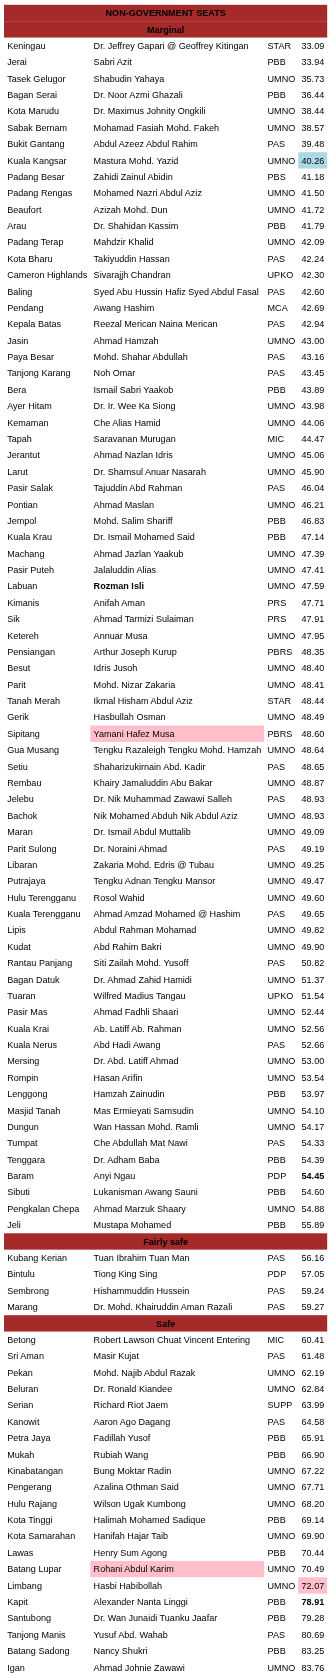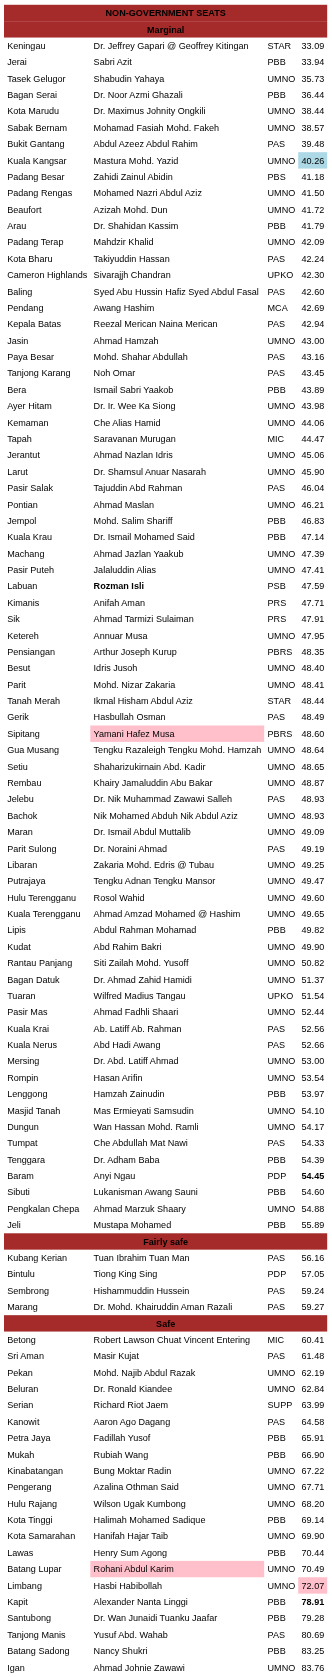 <table class="toccolours" cellpadding="5" cellspacing="0" style="float:left; margin-right:.5em; margin-top:.4em; font-size:90%;">
 <tr>
 <td colspan="4"  style="text-align:center; background:brown;"><span><strong>NON-GOVERNMENT SEATS</strong></span></td>
 </tr>
 <tr>
 <td colspan="4"  style="text-align:center; background:brown;"><span><strong>Marginal</strong></span></td>
 </tr>
 <tr>
 <td>Keningau</td>
 <td>Dr. Jeffrey Gapari @ Geoffrey Kitingan</td>
 <td>STAR</td>
 <td style="text-align:center;">33.09</td>
 </tr>
 <tr>
 <td>Jerai</td>
 <td>Sabri Azit</td>
 <td>PBB</td>
 <td style="text-align:center;">33.94</td>
 </tr>
 <tr>
 <td>Tasek Gelugor</td>
 <td>Shabudin Yahaya</td>
 <td>UMNO</td>
 <td style="text-align:center;">35.73</td>
 </tr>
 <tr>
 <td>Bagan Serai</td>
 <td>Dr. Noor Azmi Ghazali</td>
 <td>PBB</td>
 <td style="text-align:center;">36.44</td>
 </tr>
 <tr>
 <td>Kota Marudu</td>
 <td>Dr. Maximus Johnity Ongkili</td>
 <td>UMNO</td>
 <td style="text-align:center;">38.44</td>
 </tr>
 <tr>
 <td>Sabak Bernam</td>
 <td>Mohamad Fasiah Mohd. Fakeh</td>
 <td>UMNO</td>
 <td style="text-align:center;">38.57</td>
 </tr>
 <tr>
 <td>Bukit Gantang</td>
 <td>Abdul Azeez Abdul Rahim</td>
 <td>PAS</td>
 <td style="text-align:center;">39.48</td>
 </tr>
 <tr>
 <td>Kuala Kangsar</td>
 <td>Mastura Mohd. Yazid</td>
 <td>UMNO</td>
 <td style="background: lightblue; text-align:center;">40.26</td>
 </tr>
 <tr>
 <td>Padang Besar</td>
 <td>Zahidi Zainul Abidin</td>
 <td>PBS</td>
 <td style="text-align:center;">41.18</td>
 </tr>
 <tr>
 <td>Padang Rengas</td>
 <td>Mohamed Nazri Abdul Aziz</td>
 <td>UMNO</td>
 <td style="text-align:center;">41.50</td>
 </tr>
 <tr>
 <td>Beaufort</td>
 <td>Azizah Mohd. Dun</td>
 <td>UMNO</td>
 <td style="text-align:center;">41.72</td>
 </tr>
 <tr>
 <td>Arau</td>
 <td>Dr. Shahidan Kassim</td>
 <td>PBB</td>
 <td style="text-align:center;">41.79</td>
 </tr>
 <tr>
 <td>Padang Terap</td>
 <td>Mahdzir Khalid</td>
 <td>UMNO</td>
 <td style="text-align:center;">42.09</td>
 </tr>
 <tr>
 <td>Kota Bharu</td>
 <td>Takiyuddin Hassan</td>
 <td>PAS</td>
 <td style="text-align:center;">42.24</td>
 </tr>
 <tr>
 <td>Cameron Highlands</td>
 <td>Sivarajjh Chandran</td>
 <td>UPKO</td>
 <td style="text-align:center;">42.30</td>
 </tr>
 <tr>
 <td>Baling</td>
 <td>Syed Abu Hussin Hafiz Syed Abdul Fasal</td>
 <td>PAS</td>
 <td style="text-align:center;">42.60</td>
 </tr>
 <tr>
 <td>Pendang</td>
 <td>Awang Hashim</td>
 <td>MCA</td>
 <td style="text-align:center;">42.69</td>
 </tr>
 <tr>
 <td>Kepala Batas</td>
 <td>Reezal Merican Naina Merican</td>
 <td>PAS</td>
 <td style="text-align:center;">42.94</td>
 </tr>
 <tr>
 <td>Jasin</td>
 <td>Ahmad Hamzah</td>
 <td>UMNO</td>
 <td style="text-align:center;">43.00</td>
 </tr>
 <tr>
 <td>Paya Besar</td>
 <td>Mohd. Shahar Abdullah</td>
 <td>PAS</td>
 <td style="text-align:center;">43.16</td>
 </tr>
 <tr>
 <td>Tanjong Karang</td>
 <td>Noh Omar</td>
 <td>PAS</td>
 <td style="text-align:center;">43.45</td>
 </tr>
 <tr>
 <td>Bera</td>
 <td>Ismail Sabri Yaakob</td>
 <td>PBB</td>
 <td style="text-align:center;">43.89</td>
 </tr>
 <tr>
 <td>Ayer Hitam</td>
 <td>Dr. Ir. Wee Ka Siong</td>
 <td>UMNO</td>
 <td style="text-align:center;">43.98</td>
 </tr>
 <tr>
 <td>Kemaman</td>
 <td>Che Alias Hamid</td>
 <td>UMNO</td>
 <td style="text-align:center;">44.06</td>
 </tr>
 <tr>
 <td>Tapah</td>
 <td>Saravanan Murugan</td>
 <td>MIC</td>
 <td style="text-align:center;">44.47</td>
 </tr>
 <tr>
 <td>Jerantut</td>
 <td>Ahmad Nazlan Idris</td>
 <td>UMNO</td>
 <td style="text-align:center;">45.06</td>
 </tr>
 <tr>
 <td>Larut</td>
 <td>Dr. Shamsul Anuar Nasarah</td>
 <td>UMNO</td>
 <td style="text-align:center;">45.90</td>
 </tr>
 <tr>
 <td>Pasir Salak</td>
 <td>Tajuddin Abd Rahman</td>
 <td>PAS</td>
 <td style="text-align:center;">46.04</td>
 </tr>
 <tr>
 <td>Pontian</td>
 <td>Ahmad Maslan</td>
 <td>UMNO</td>
 <td style="text-align:center;">46.21</td>
 </tr>
 <tr>
 <td>Jempol</td>
 <td>Mohd. Salim Shariff</td>
 <td>PBB</td>
 <td style="text-align:center;">46.83</td>
 </tr>
 <tr>
 <td>Kuala Krau</td>
 <td>Dr. Ismail Mohamed Said</td>
 <td>PBB</td>
 <td style="text-align:center;">47.14</td>
 </tr>
 <tr>
 <td>Machang</td>
 <td>Ahmad Jazlan Yaakub</td>
 <td>UMNO</td>
 <td style="text-align:center;">47.39</td>
 </tr>
 <tr>
 <td>Pasir Puteh</td>
 <td>Jalaluddin Alias</td>
 <td>UMNO</td>
 <td style="text-align:center;">47.41</td>
 </tr>
 <tr>
 <td>Labuan</td>
 <td><strong>Rozman Isli</strong></td>
-<td>UMNO</td>
+<td>PSB</td>
 <td style="text-align:center;">47.59</td>
 </tr>
 <tr>
 <td>Kimanis</td>
 <td>Anifah Aman</td>
 <td>PRS</td>
 <td style="text-align:center;">47.71</td>
 </tr>
 <tr>
 <td>Sik</td>
 <td>Ahmad Tarmizi Sulaiman</td>
 <td>PRS</td>
 <td style="text-align:center;">47.91</td>
 </tr>
 <tr>
 <td>Ketereh</td>
 <td>Annuar Musa</td>
 <td>UMNO</td>
 <td style="text-align:center;">47.95</td>
 </tr>
 <tr>
 <td>Pensiangan</td>
 <td>Arthur Joseph Kurup</td>
 <td>PBRS</td>
 <td style="text-align:center;">48.35</td>
 </tr>
 <tr>
 <td>Besut</td>
 <td>Idris Jusoh</td>
 <td>UMNO</td>
 <td style="text-align:center;">48.40</td>
 </tr>
 <tr>
 <td>Parit</td>
 <td>Mohd. Nizar Zakaria</td>
 <td>UMNO</td>
 <td style="text-align:center;">48.41</td>
 </tr>
 <tr>
 <td>Tanah Merah</td>
 <td>Ikmal Hisham Abdul Aziz</td>
 <td>STAR</td>
 <td style="text-align:center;">48.44</td>
 </tr>
 <tr>
 <td>Gerik</td>
 <td>Hasbullah Osman</td>
-<td>UMNO</td>
+<td>PAS</td>
 <td style="text-align:center;">48.49</td>
 </tr>
 <tr>
 <td>Sipitang</td>
 <td style="background: pink;">Yamani Hafez Musa</td>
 <td>PBRS</td>
 <td style="text-align:center;">48.60</td>
 </tr>
 <tr>
 <td>Gua Musang</td>
 <td>Tengku Razaleigh Tengku Mohd. Hamzah</td>
 <td>UMNO</td>
 <td style="text-align:center;">48.64</td>
 </tr>
 <tr>
 <td>Setiu</td>
 <td>Shaharizukirnain Abd. Kadir</td>
-<td>PAS</td>
+<td>UMNO</td>
 <td style="text-align:center;">48.65</td>
 </tr>
 <tr>
 <td>Rembau</td>
 <td>Khairy Jamaluddin Abu Bakar</td>
 <td>UMNO</td>
 <td style="text-align:center;">48.87</td>
 </tr>
 <tr>
 <td>Jelebu</td>
 <td>Dr. Nik Muhammad Zawawi Salleh</td>
 <td>PAS</td>
 <td style="text-align:center;">48.93</td>
 </tr>
 <tr>
 <td>Bachok</td>
 <td>Nik Mohamed Abduh Nik Abdul Aziz</td>
 <td>UMNO</td>
 <td style="text-align:center;">48.93</td>
 </tr>
 <tr>
 <td>Maran</td>
 <td>Dr. Ismail Abdul Muttalib</td>
 <td>UMNO</td>
 <td style="text-align:center;">49.09</td>
 </tr>
 <tr>
 <td>Parit Sulong</td>
 <td>Dr. Noraini Ahmad</td>
 <td>PAS</td>
 <td style="text-align:center;">49.19</td>
 </tr>
 <tr>
 <td>Libaran</td>
 <td>Zakaria Mohd. Edris @ Tubau</td>
 <td>UMNO</td>
 <td style="text-align:center;">49.25</td>
 </tr>
 <tr>
 <td>Putrajaya</td>
 <td>Tengku Adnan Tengku Mansor</td>
 <td>UMNO</td>
 <td style="text-align:center;">49.47</td>
 </tr>
 <tr>
 <td>Hulu Terengganu</td>
 <td>Rosol Wahid</td>
 <td>UMNO</td>
 <td style="text-align:center;">49.60</td>
 </tr>
 <tr>
 <td>Kuala Terengganu</td>
 <td>Ahmad Amzad Mohamed @ Hashim</td>
-<td>PAS</td>
+<td>UMNO</td>
 <td style="text-align:center;">49.65</td>
 </tr>
 <tr>
 <td>Lipis</td>
 <td>Abdul Rahman Mohamad</td>
-<td>UMNO</td>
+<td>PBB</td>
 <td style="text-align:center;">49.82</td>
 </tr>
 <tr>
 <td>Kudat</td>
 <td>Abd Rahim Bakri</td>
 <td>UMNO</td>
 <td style="text-align:center;">49.90</td>
 </tr>
 <tr>
 <td>Rantau Panjang</td>
 <td>Siti Zailah Mohd. Yusoff</td>
-<td>PAS</td>
+<td>UMNO</td>
 <td style="text-align:center;">50.82</td>
 </tr>
 <tr>
 <td>Bagan Datuk</td>
 <td>Dr. Ahmad Zahid Hamidi</td>
 <td>UMNO</td>
 <td style="text-align:center;">51.37</td>
 </tr>
 <tr>
 <td>Tuaran</td>
 <td>Wilfred Madius Tangau</td>
 <td>UPKO</td>
 <td style="text-align:center;">51.54</td>
 </tr>
 <tr>
 <td>Pasir Mas</td>
 <td>Ahmad Fadhli Shaari</td>
 <td>UMNO</td>
 <td style="text-align:center;">52.44</td>
 </tr>
 <tr>
 <td>Kuala Krai</td>
 <td>Ab. Latiff Ab. Rahman</td>
-<td>UMNO</td>
+<td>PAS</td>
 <td style="text-align:center;">52.56</td>
 </tr>
 <tr>
 <td>Kuala Nerus</td>
 <td>Abd Hadi Awang</td>
 <td>PAS</td>
 <td style="text-align:center;">52.66</td>
 </tr>
 <tr>
 <td>Mersing</td>
 <td>Dr. Abd. Latiff Ahmad</td>
 <td>UMNO</td>
 <td style="text-align:center;">53.00</td>
 </tr>
 <tr>
 <td>Rompin</td>
 <td>Hasan Arifin</td>
 <td>UMNO</td>
 <td style="text-align:center;">53.54</td>
 </tr>
 <tr>
 <td>Lenggong</td>
 <td>Hamzah Zainudin</td>
 <td>PBB</td>
 <td style="text-align:center;">53.97</td>
 </tr>
 <tr>
 <td>Masjid Tanah</td>
 <td>Mas Ermieyati Samsudin</td>
 <td>UMNO</td>
 <td style="text-align:center;">54.10</td>
 </tr>
 <tr>
 <td>Dungun</td>
 <td>Wan Hassan Mohd. Ramli</td>
 <td>UMNO</td>
 <td style="text-align:center;">54.17</td>
 </tr>
 <tr>
 <td>Tumpat</td>
 <td>Che Abdullah Mat Nawi</td>
 <td>PAS</td>
 <td style="text-align:center;">54.33</td>
 </tr>
 <tr>
 <td>Tenggara</td>
 <td>Dr. Adham Baba</td>
 <td>PBB</td>
 <td style="text-align:center;">54.39</td>
 </tr>
 <tr>
 <td>Baram</td>
 <td>Anyi Ngau</td>
 <td>PDP</td>
 <td style="text-align:center;"><strong>54.45</strong></td>
 </tr>
 <tr>
 <td>Sibuti</td>
 <td>Lukanisman Awang Sauni</td>
 <td>PBB</td>
 <td style="text-align:center;">54.60</td>
 </tr>
 <tr>
 <td>Pengkalan Chepa</td>
 <td>Ahmad Marzuk Shaary</td>
 <td>UMNO</td>
 <td style="text-align:center;">54.88</td>
 </tr>
 <tr>
 <td>Jeli</td>
 <td>Mustapa Mohamed</td>
 <td>PBB</td>
 <td style="text-align:center;">55.89</td>
 </tr>
 <tr>
 <td colspan="4"  style="text-align:center; background:brown;"><span><strong>Fairly safe</strong></span></td>
 </tr>
 <tr>
 <td>Kubang Kerian</td>
 <td>Tuan Ibrahim Tuan Man</td>
 <td>PAS</td>
 <td style="text-align:center;">56.16</td>
 </tr>
 <tr>
 <td>Bintulu</td>
 <td>Tiong King Sing</td>
 <td>PDP</td>
 <td style="text-align:center;">57.05</td>
 </tr>
 <tr>
 <td>Sembrong</td>
 <td>Hishammuddin Hussein</td>
 <td>PAS</td>
 <td style="text-align:center;">59.24</td>
 </tr>
 <tr>
 <td>Marang</td>
 <td>Dr. Mohd. Khairuddin Aman Razali</td>
 <td>PAS</td>
 <td style="text-align:center;">59.27</td>
 </tr>
 <tr>
 <td colspan="4"  style="text-align:center; background:brown;"><span><strong>Safe</strong></span></td>
 </tr>
 <tr>
 <td>Betong</td>
 <td>Robert Lawson Chuat Vincent Entering</td>
 <td>MIC</td>
 <td style="text-align:center;">60.41</td>
 </tr>
 <tr>
 <td>Sri Aman</td>
 <td>Masir Kujat</td>
 <td>PAS</td>
 <td style="text-align:center;">61.48</td>
 </tr>
 <tr>
 <td>Pekan</td>
 <td>Mohd. Najib Abdul Razak</td>
 <td>UMNO</td>
 <td style="text-align:center;">62.19</td>
 </tr>
 <tr>
 <td>Beluran</td>
 <td>Dr. Ronald Kiandee</td>
 <td>UMNO</td>
 <td style="text-align:center;">62.84</td>
 </tr>
 <tr>
 <td>Serian</td>
 <td>Richard Riot Jaem</td>
 <td>SUPP</td>
 <td style="text-align:center;">63.99</td>
 </tr>
 <tr>
 <td>Kanowit</td>
 <td>Aaron Ago Dagang</td>
 <td>PAS</td>
 <td style="text-align:center;">64.58</td>
 </tr>
 <tr>
 <td>Petra Jaya</td>
 <td>Fadillah Yusof</td>
 <td>PBB</td>
 <td style="text-align:center;">65.91</td>
 </tr>
 <tr>
 <td>Mukah</td>
 <td>Rubiah Wang</td>
 <td>PBB</td>
 <td style="text-align:center;">66.90</td>
 </tr>
 <tr>
 <td>Kinabatangan</td>
 <td>Bung Moktar Radin</td>
 <td>UMNO</td>
 <td style="text-align:center;">67.22</td>
 </tr>
 <tr>
 <td>Pengerang</td>
 <td>Azalina Othman Said</td>
 <td>UMNO</td>
 <td style="text-align:center;">67.71</td>
 </tr>
 <tr>
 <td>Hulu Rajang</td>
 <td>Wilson Ugak Kumbong</td>
 <td>UMNO</td>
 <td style="text-align:center;">68.20</td>
 </tr>
 <tr>
 <td>Kota Tinggi</td>
 <td>Halimah Mohamed Sadique</td>
 <td>PBB</td>
 <td style="text-align:center;">69.14</td>
 </tr>
 <tr>
 <td>Kota Samarahan</td>
 <td>Hanifah Hajar Taib</td>
 <td>UMNO</td>
 <td style="text-align:center;">69.90</td>
 </tr>
 <tr>
 <td>Lawas</td>
 <td>Henry Sum Agong</td>
 <td>PBB</td>
 <td style="text-align:center;">70.44</td>
 </tr>
 <tr>
 <td>Batang Lupar</td>
 <td style="background: pink;">Rohani Abdul Karim</td>
 <td>UMNO</td>
 <td style="text-align:center;">70.49</td>
 </tr>
 <tr>
 <td>Limbang</td>
 <td>Hasbi Habibollah</td>
 <td>UMNO</td>
 <td style="background: pink; text-align:center;">72.07</td>
 </tr>
 <tr>
 <td>Kapit</td>
 <td>Alexander Nanta Linggi</td>
 <td>PBB</td>
 <td style="text-align:center;"><strong>78.91</strong></td>
 </tr>
 <tr>
 <td>Santubong</td>
 <td>Dr. Wan Junaidi Tuanku Jaafar</td>
 <td>PBB</td>
 <td style="text-align:center;">79.28</td>
 </tr>
 <tr>
 <td>Tanjong Manis</td>
 <td>Yusuf Abd. Wahab</td>
 <td>PAS</td>
 <td style="text-align:center;">80.69</td>
 </tr>
 <tr>
 <td>Batang Sadong</td>
 <td>Nancy Shukri</td>
 <td>PBB</td>
 <td style="text-align:center;">83.25</td>
 </tr>
 <tr>
 <td>Igan</td>
 <td>Ahmad Johnie Zawawi</td>
 <td>UMNO</td>
 <td style="text-align:center;">83.76</td>
 </tr>
 </table>
